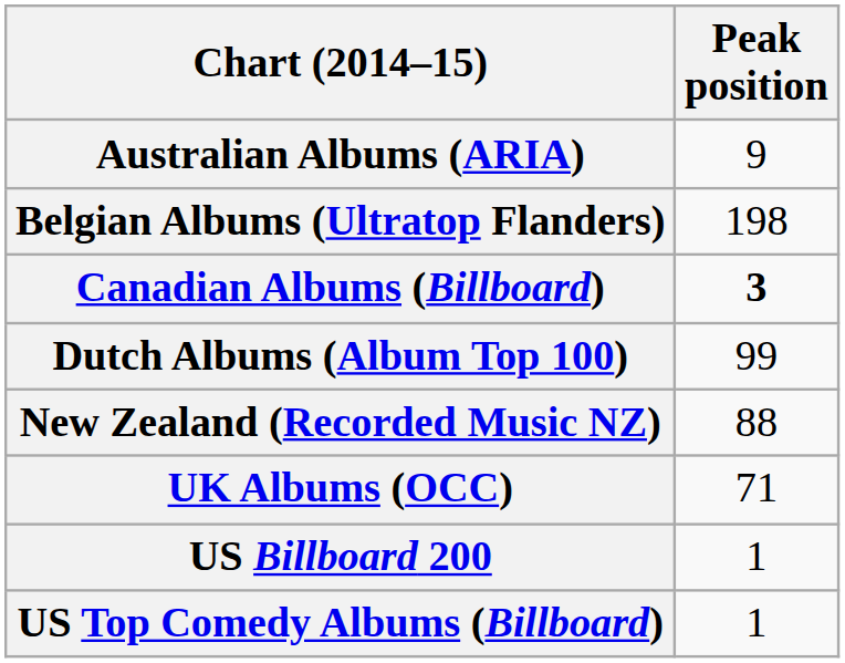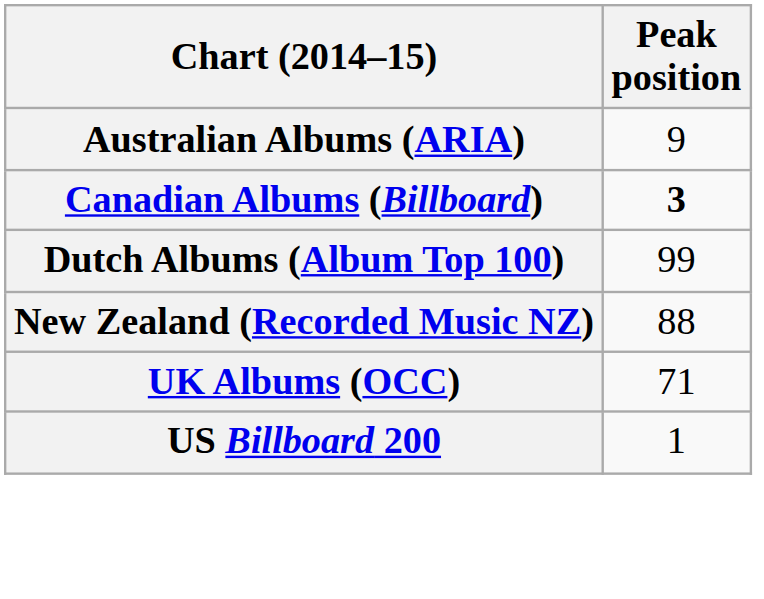 <table class="wikitable plainrowheaders sortable">
 <tr>
 <th>Chart (2014–15)</th>
 <th>Peak<br>position</th>
 </tr>
 <tr>
 <th scope="row">Australian Albums (<a href='#'>ARIA</a>)</th>
 <td style="text-align:center;">9</td>
-</tr>
-<tr>
-<th scope="row">Belgian Albums (<a href='#'>Ultratop</a> Flanders)</th>
-<td style="text-align:center;">198</td>
 </tr>
 <tr>
 <th scope="row"><a href='#'>Canadian Albums</a> (<em><a href='#'>Billboard</a></em>)</th>
 <td style="text-align:center;"><strong>3</strong></td>
 </tr>
 <tr>
 <th scope="row">Dutch Albums (<a href='#'>Album Top 100</a>)</th>
 <td style="text-align:center;">99</td>
 </tr>
 <tr>
 <th scope="row">New Zealand (<a href='#'>Recorded Music NZ</a>)</th>
 <td style="text-align:center;">88</td>
 </tr>
 <tr>
 <th scope="row"><a href='#'>UK Albums</a> (<a href='#'>OCC</a>)</th>
 <td style="text-align:center;">71</td>
 </tr>
 <tr>
 <th scope="row">US <a href='#'><em>Billboard</em> 200</a></th>
 <td style="text-align:center;">1</td>
 </tr>
-<tr>
-<th scope="row">US <a href='#'>Top Comedy Albums</a> (<em><a href='#'>Billboard</a></em>)</th>
-<td style="text-align:center;">1</td>
-</tr>
 </table>
